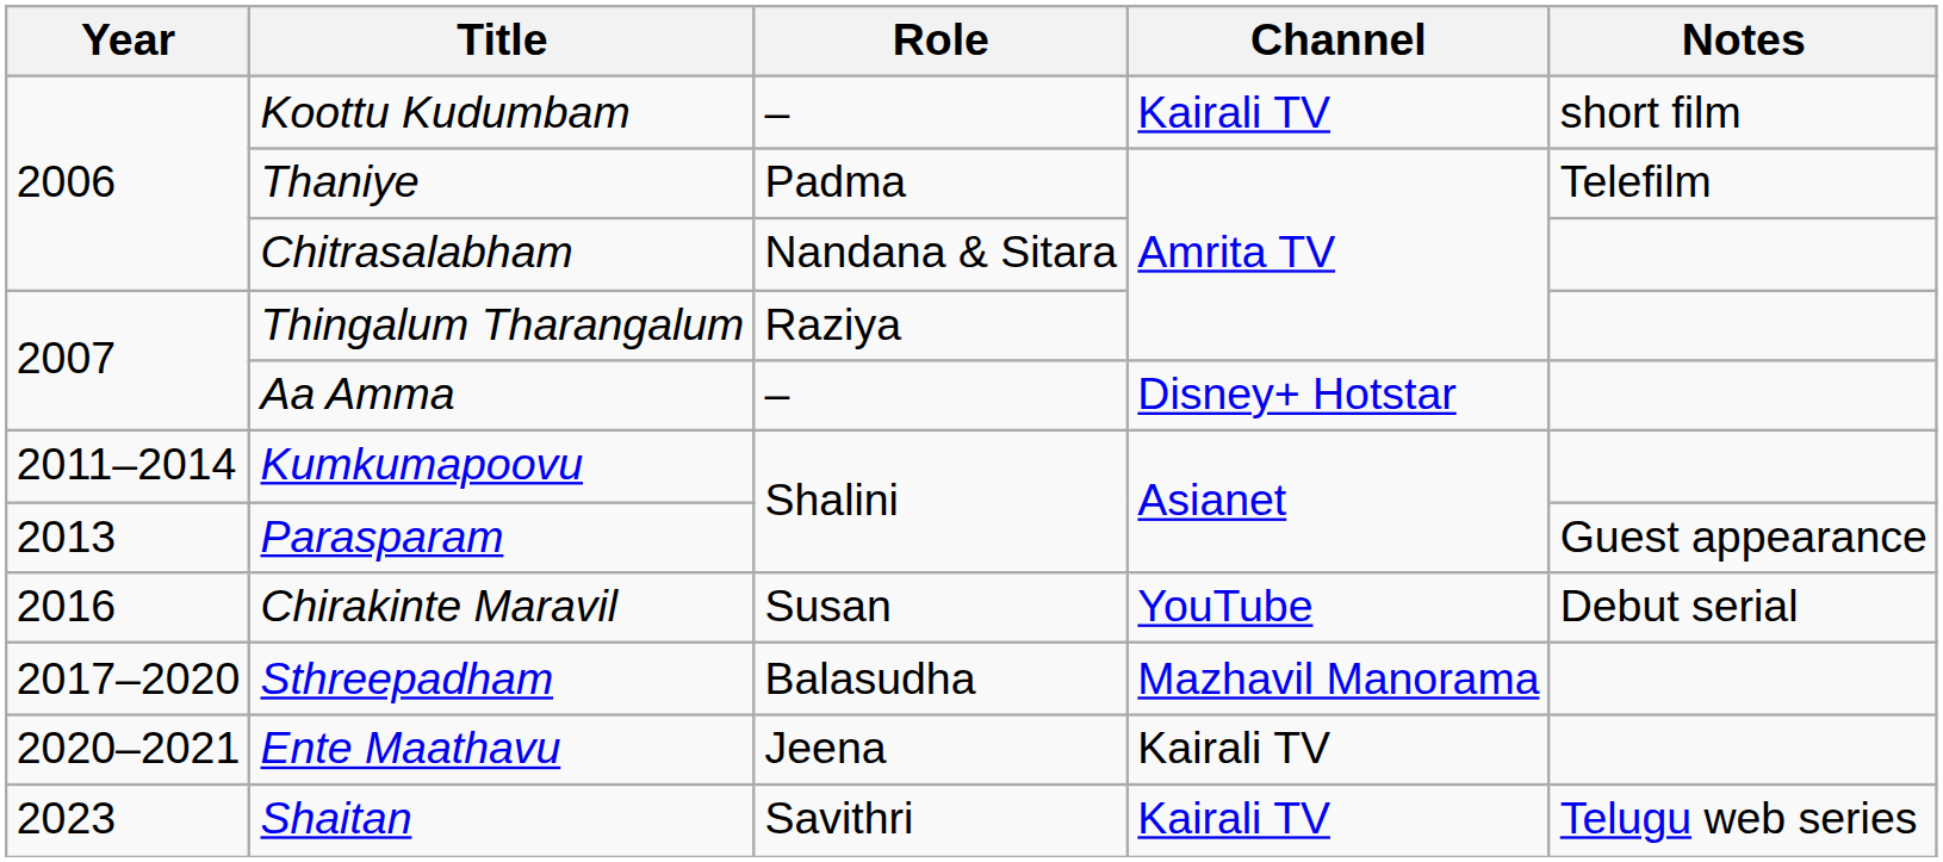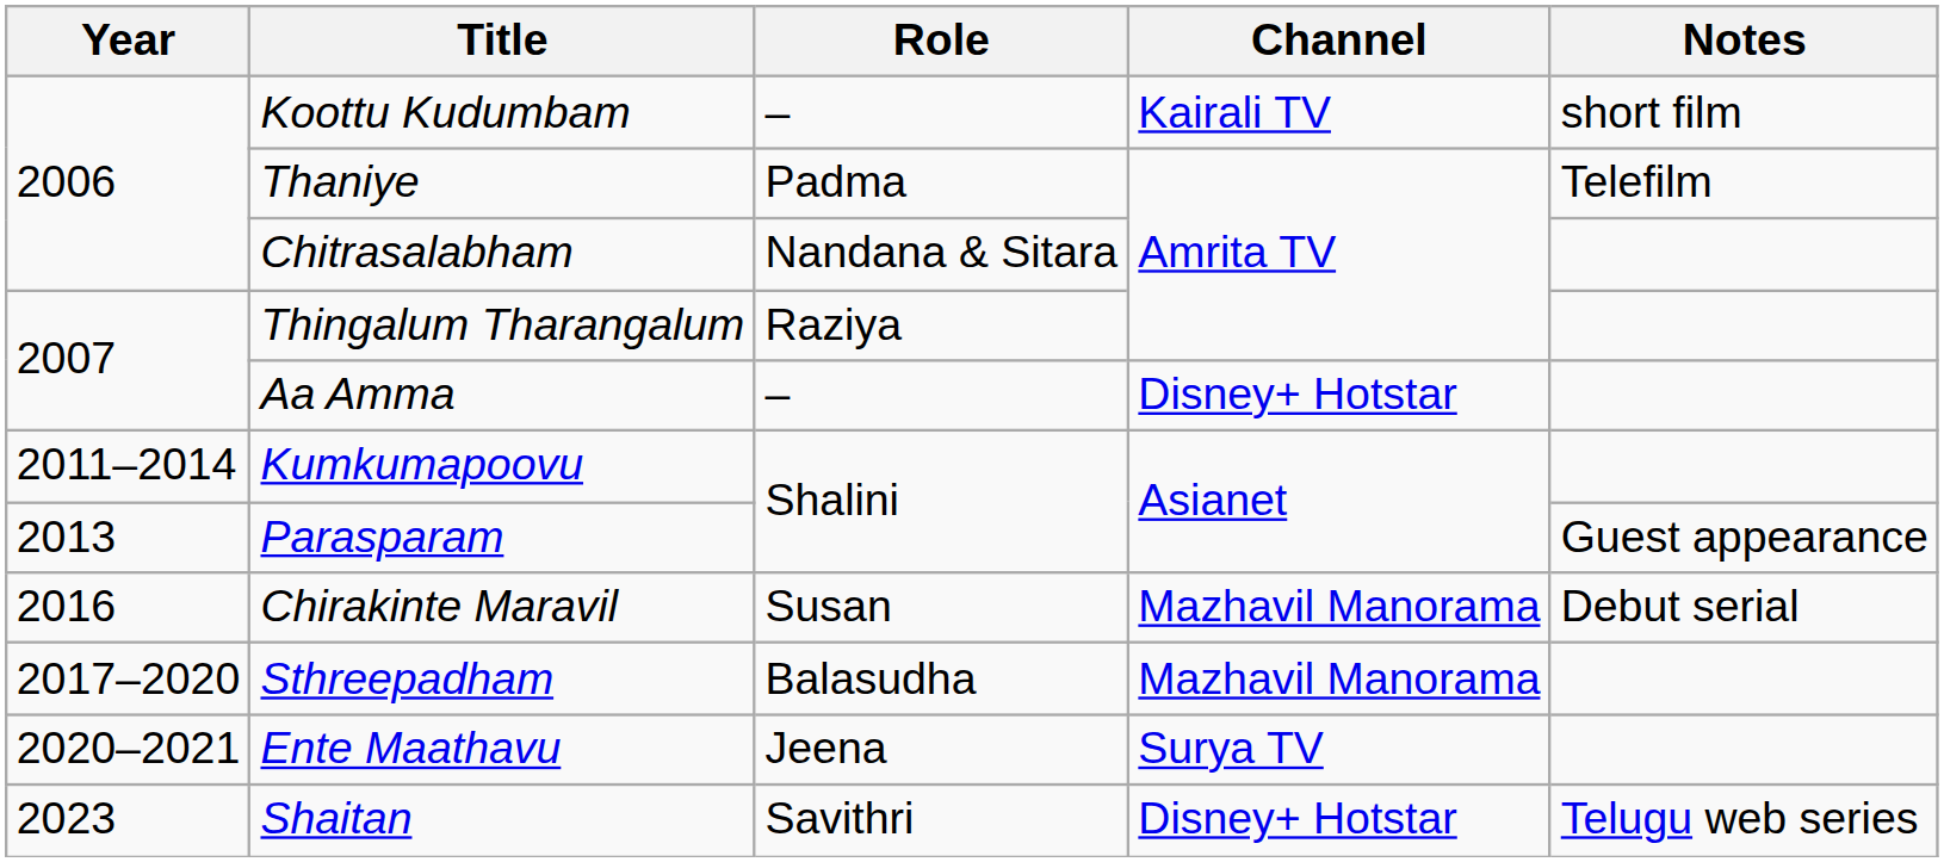 <table class="wikitable sortable">
 <tr>
 <th scope="col">Year</th>
 <th scope="col">Title</th>
 <th scope="col">Role</th>
 <th scope="col">Channel</th>
 <th scope="col" class="unsortable">Notes</th>
 </tr>
 <tr>
 <td rowspan="3">2006</td>
 <td><em>Koottu Kudumbam </em></td>
 <td>–</td>
 <td><a href='#'>Kairali TV</a></td>
 <td>short film</td>
 </tr>
 <tr>
 <td><em>Thaniye</em></td>
 <td>Padma</td>
 <td rowspan="3"><a href='#'>Amrita TV</a></td>
 <td>Telefilm</td>
 </tr>
 <tr>
 <td><em>Chitrasalabham</em></td>
 <td>Nandana & Sitara</td>
 <td></td>
 </tr>
 <tr>
 <td rowspan="2">2007</td>
 <td><em>Thingalum Tharangalum</em></td>
 <td>Raziya</td>
 <td></td>
 </tr>
 <tr>
 <td><em>Aa Amma</em></td>
 <td>–</td>
 <td><a href='#'>Disney+ Hotstar</a></td>
 <td></td>
 </tr>
 <tr>
 <td>2011–2014</td>
 <td><em><a href='#'>Kumkumapoovu</a></em></td>
 <td rowspan="2">Shalini</td>
 <td rowspan="2"><a href='#'>Asianet</a></td>
 <td></td>
 </tr>
 <tr>
 <td>2013</td>
 <td><em><a href='#'>Parasparam</a></em></td>
 <td>Guest appearance</td>
 </tr>
 <tr>
 <td>2016</td>
 <td><em>Chirakinte Maravil</em></td>
 <td>Susan</td>
-<td><a href='#'>YouTube</a></td>
+<td><a href='#'>Mazhavil Manorama</a></td>
 <td>Debut serial</td>
 </tr>
 <tr>
 <td>2017–2020</td>
 <td><em><a href='#'>Sthreepadham</a></em></td>
 <td>Balasudha</td>
 <td><a href='#'>Mazhavil Manorama</a></td>
 <td></td>
 </tr>
 <tr>
 <td>2020–2021</td>
 <td><em><a href='#'>Ente Maathavu</a></em></td>
 <td>Jeena</td>
-<td>Kairali TV</td>
+<td><a href='#'>Surya TV</a></td>
 <td></td>
 </tr>
 <tr>
 <td>2023</td>
 <td><em><a href='#'>Shaitan</a></em></td>
 <td>Savithri</td>
-<td><a href='#'>Kairali TV</a></td>
+<td><a href='#'>Disney+ Hotstar</a></td>
 <td><a href='#'>Telugu</a> web series</td>
 </tr>
 </table>
